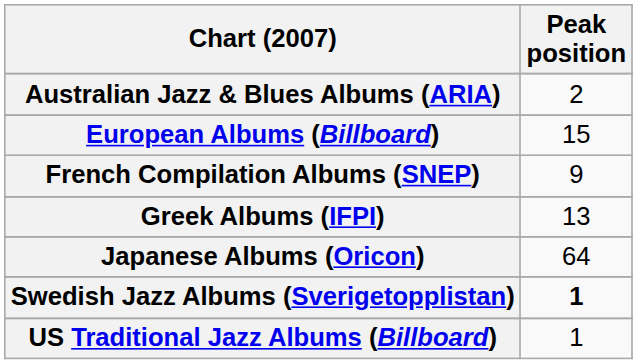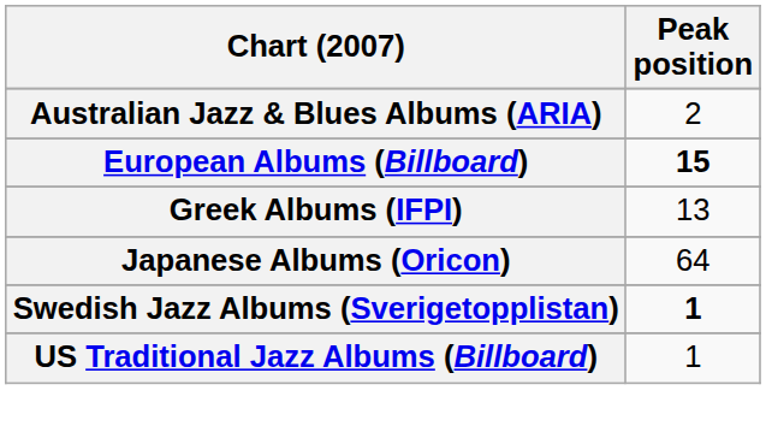 <table class="wikitable sortable plainrowheaders" style="text-align:center">
 <tr>
 <th scope="col">Chart (2007)</th>
 <th scope="col">Peak<br>position</th>
 </tr>
 <tr>
 </tr>
 <tr>
 <th scope="row">Australian Jazz & Blues Albums (<a href='#'>ARIA</a>)</th>
 <td>2</td>
 </tr>
 <tr>
 </tr>
 <tr>
 </tr>
 <tr>
 </tr>
 <tr>
 </tr>
 <tr>
 <th scope="row"><a href='#'>European Albums</a> (<em><a href='#'>Billboard</a></em>)</th>
-<td>15</td>
-</tr>
-<tr>
-<th scope="row">French Compilation Albums (<a href='#'>SNEP</a>)</th>
-<td>9</td>
+<td><strong>15</strong></td>
 </tr>
 <tr>
 </tr>
 <tr>
 <th scope="row">Greek Albums (<a href='#'>IFPI</a>)</th>
 <td>13</td>
 </tr>
 <tr>
 </tr>
 <tr>
 </tr>
 <tr>
 <th scope="row">Japanese Albums (<a href='#'>Oricon</a>)</th>
 <td>64</td>
 </tr>
 <tr>
 </tr>
 <tr>
 </tr>
 <tr>
 </tr>
 <tr>
 </tr>
 <tr>
 </tr>
 <tr>
 </tr>
 <tr>
 <th scope="row">Swedish Jazz Albums (<a href='#'>Sverigetopplistan</a>)</th>
 <td><strong>1</strong></td>
 </tr>
 <tr>
 </tr>
 <tr>
 </tr>
 <tr>
 </tr>
 <tr>
 </tr>
 <tr>
 </tr>
 <tr>
 <th scope="row">US <a href='#'>Traditional Jazz Albums</a> (<em><a href='#'>Billboard</a></em>)</th>
 <td>1</td>
 </tr>
 </table>
